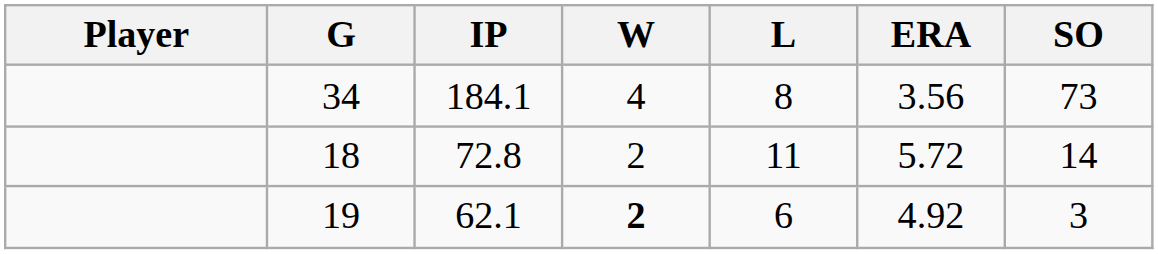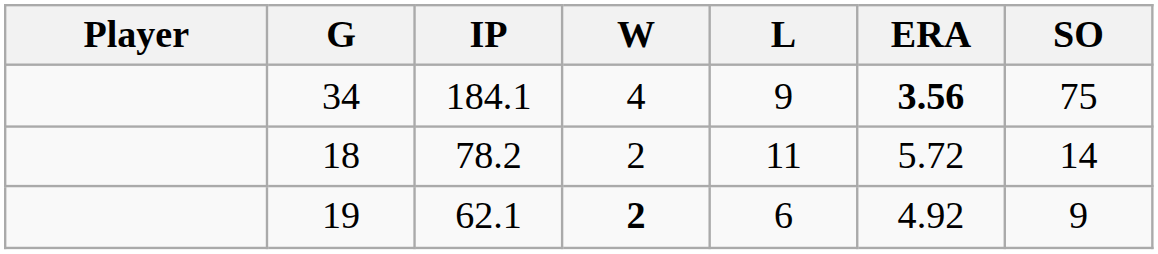 <table class="wikitable sortable">
 <tr>
 <th bgcolor="#DDDDFF" width="16%">Player</th>
 <th bgcolor="#DDDDFF" width="9%">G</th>
 <th bgcolor="#DDDDFF" width="9%">IP</th>
 <th bgcolor="#DDDDFF" width="9%">W</th>
 <th bgcolor="#DDDDFF" width="9%">L</th>
 <th bgcolor="#DDDDFF" width="9%">ERA</th>
 <th bgcolor="#DDDDFF" width="9%">SO</th>
 </tr>
 <tr align="center">
 <td></td>
 <td>34</td>
 <td>184.1</td>
 <td>4</td>
-<td>8</td>
-<td>3.56</td>
-<td>73</td>
+<td>9</td>
+<td><strong>3.56</strong></td>
+<td>75</td>
 </tr>
 <tr align="center">
 <td></td>
 <td>18</td>
-<td>72.8</td>
+<td>78.2</td>
 <td>2</td>
 <td>11</td>
 <td>5.72</td>
 <td>14</td>
 </tr>
 <tr align="center">
 <td></td>
 <td>19</td>
 <td>62.1</td>
 <td><strong>2</strong></td>
 <td>6</td>
 <td>4.92</td>
-<td>3</td>
+<td>9</td>
 </tr>
 </table>
